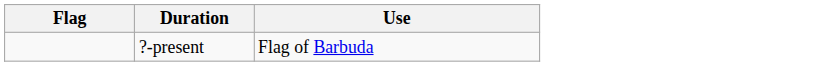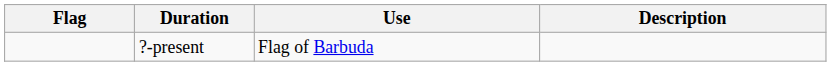 <table class="wikitable">
 <tr>
 <th width="110">Flag</th>
 <th width="100">Duration</th>
 <th width="250">Use</th>
+<th width="250">Description</th>
 </tr>
 <tr>
 <td></td>
 <td>?-present</td>
 <td>Flag of <a href='#'>Barbuda</a></td>
+<td></td>
 </tr>
 </table>
